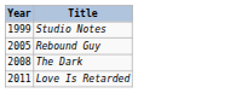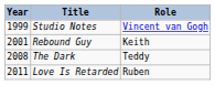 <table class="wikitable" style="font-size:90%;">
 <tr>
 <th style="background:#B0C4DE;">Year</th>
 <th style="background:#B0C4DE;">Title</th>
+<th style="background:#B0C4DE;">Role</th>
 </tr>
 <tr>
 <td>1999</td>
 <td><em>Studio Notes</em></td>
+<td><a href='#'>Vincent van Gogh</a></td>
 </tr>
 <tr>
-<td>2005</td>
+<td>2001</td>
 <td><em>Rebound Guy</em></td>
+<td>Keith</td>
 </tr>
 <tr>
 <td>2008</td>
 <td><em>The Dark</em></td>
+<td>Teddy</td>
 </tr>
 <tr>
 <td>2011</td>
 <td><em>Love Is Retarded</em></td>
+<td>Ruben</td>
 </tr>
 </table>
